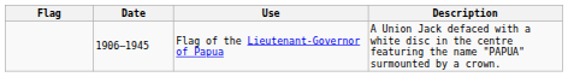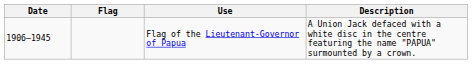 <table class="wikitable">
 <tr>
+<th style="width:100px;">Date</th>
 <th style="width:110px;">Flag</th>
-<th style="width:100px;">Date</th>
 <th style="width:250px;">Use</th>
 <th style="width:250px;">Description</th>
 </tr>
 <tr>
+<td>1906–1945</td>
 <td></td>
-<td>1906–1945</td>
 <td>Flag of the <a href='#'>Lieutenant-Governor of Papua</a></td>
 <td>A Union Jack defaced with a white disc in the centre featuring the name "PAPUA" surmounted by a crown.</td>
 </tr>
 </table>
